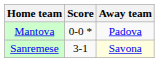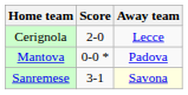 <table class="wikitable" style="text-align: center">
 <tr>
 <th>Home team</th>
 <th>Score</th>
 <th>Away team</th>
+</tr>
+<tr>
+<td bgcolor="ccffcc">Cerignola</td>
+<td>2-0</td>
+<td><a href='#'>Lecce</a></td>
 </tr>
 <tr>
 <td bgcolor="ccffcc"><a href='#'>Mantova</a></td>
 <td>0-0 *</td>
 <td><a href='#'>Padova</a></td>
 </tr>
 <tr>
 <td bgcolor="ccffcc"><a href='#'>Sanremese</a></td>
 <td>3-1</td>
 <td style="background: lightyellow;"><a href='#'>Savona</a></td>
 </tr>
 </table>
